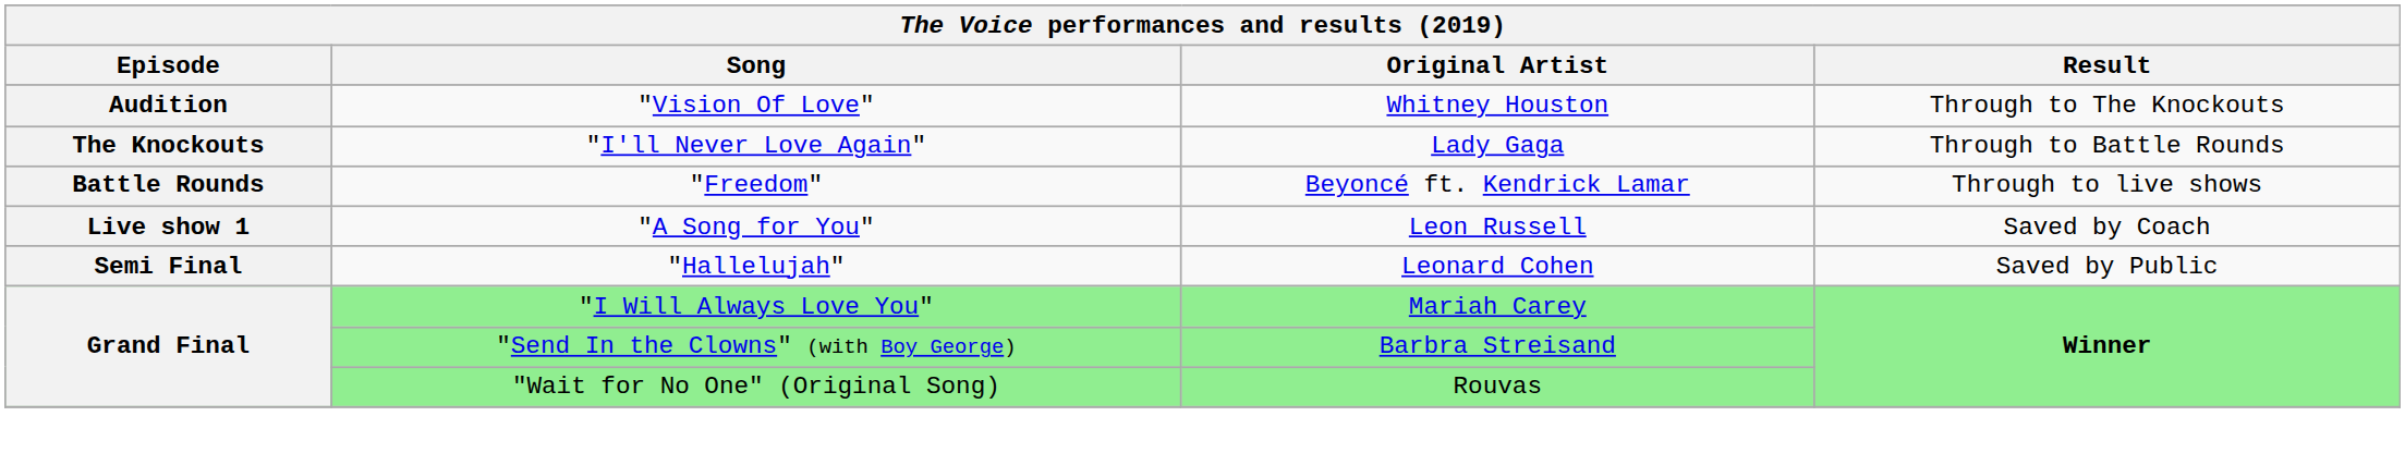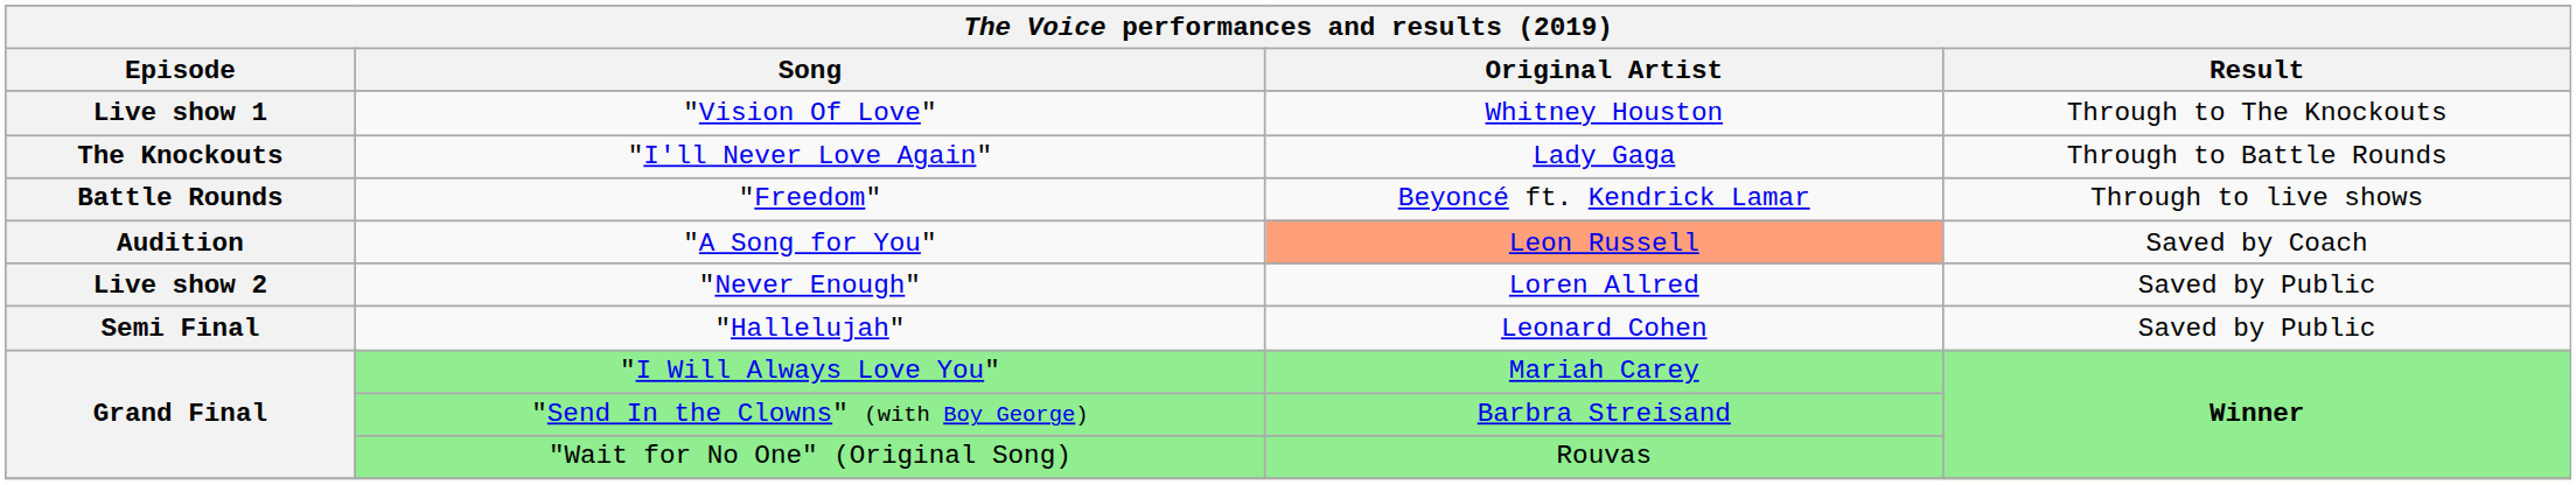 <table class="wikitable collapsible collapsed" style="width:100%; margin:1em auto 1em auto; text-align:center;">
 <tr>
 <th colspan="4"><em>The Voice</em> performances and results (2019)</th>
 </tr>
 <tr>
 <th scope="col">Episode</th>
 <th scope="col">Song</th>
 <th scope="col">Original Artist</th>
 <th scope="col">Result</th>
 </tr>
 <tr>
-<th>Audition</th>
+<th>Live show 1</th>
 <td>"<a href='#'>Vision Of Love</a>"</td>
 <td><a href='#'>Whitney Houston</a></td>
 <td>Through to The Knockouts</td>
 </tr>
 <tr>
 <th>The Knockouts</th>
 <td>"<a href='#'>I'll Never Love Again</a>"</td>
 <td><a href='#'>Lady Gaga</a></td>
 <td>Through to Battle Rounds</td>
 </tr>
 <tr>
 <th>Battle Rounds</th>
 <td>"<a href='#'>Freedom</a>"</td>
 <td><a href='#'>Beyoncé</a> ft. <a href='#'>Kendrick Lamar</a></td>
 <td>Through to live shows</td>
 </tr>
 <tr>
-<th>Live show 1</th>
+<th>Audition</th>
 <td>"<a href='#'>A Song for You</a>"</td>
-<td><a href='#'>Leon Russell</a></td>
+<td style="background: lightsalmon;"><a href='#'>Leon Russell</a></td>
 <td>Saved by Coach</td>
+</tr>
+<tr>
+<th>Live show 2</th>
+<td>"<a href='#'>Never Enough</a>"</td>
+<td><a href='#'>Loren Allred</a></td>
+<td>Saved by Public</td>
 </tr>
 <tr>
 <th>Semi Final</th>
 <td>"<a href='#'>Hallelujah</a>"</td>
 <td><a href='#'>Leonard Cohen</a></td>
 <td>Saved by Public</td>
 </tr>
 <tr style="background:lightgreen;">
 <th rowspan="3">Grand Final</th>
 <td>"<a href='#'>I Will Always Love You</a>"</td>
 <td><a href='#'>Mariah Carey</a></td>
 <td rowspan="3" style="background:lightgreen;"><strong>Winner</strong></td>
 </tr>
 <tr style="background:lightgreen;">
 <td>"<a href='#'>Send In the Clowns</a>" <small> (with <a href='#'>Boy George</a>) </small></td>
 <td><a href='#'>Barbra Streisand</a></td>
 </tr>
 <tr style="background:lightgreen;">
 <td>"Wait for No One" (Original Song)</td>
 <td>Rouvas</td>
 </tr>
 <tr style="background:lightgreen;">
 </tr>
 </table>
